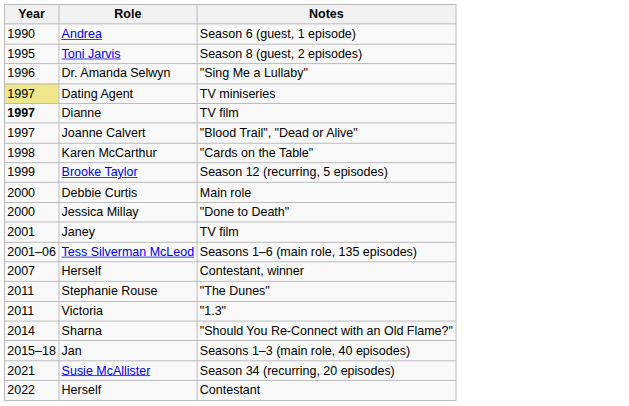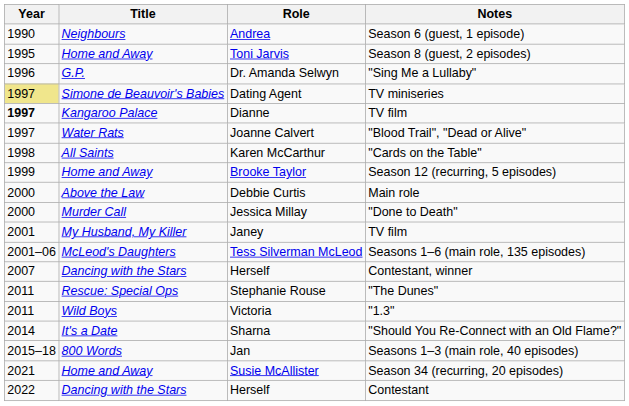 <table class="wikitable sortable">
 <tr>
 <th>Year</th>
+<th>Title</th>
 <th>Role</th>
 <th class="unsortable">Notes</th>
 </tr>
 <tr>
 <td>1990</td>
+<td><em><a href='#'>Neighbours</a></em></td>
 <td><a href='#'>Andrea</a></td>
 <td>Season 6 (guest, 1 episode)</td>
 </tr>
 <tr>
 <td>1995</td>
+<td><em><a href='#'>Home and Away</a></em></td>
 <td><a href='#'>Toni Jarvis</a></td>
 <td>Season 8 (guest, 2 episodes)</td>
 </tr>
 <tr>
 <td>1996</td>
+<td><em><a href='#'>G.P.</a></em></td>
 <td>Dr. Amanda Selwyn</td>
 <td>"Sing Me a Lullaby"</td>
 </tr>
 <tr>
 <td style="background: khaki;">1997</td>
+<td><em><a href='#'>Simone de Beauvoir's Babies</a></em></td>
 <td>Dating Agent</td>
 <td>TV miniseries</td>
 </tr>
 <tr>
 <td><strong>1997</strong></td>
+<td><em><a href='#'>Kangaroo Palace</a></em></td>
 <td>Dianne</td>
 <td>TV film</td>
 </tr>
 <tr>
 <td>1997</td>
+<td><em><a href='#'>Water Rats</a></em></td>
 <td>Joanne Calvert</td>
 <td>"Blood Trail", "Dead or Alive"</td>
 </tr>
 <tr>
 <td>1998</td>
+<td><em><a href='#'>All Saints</a></em></td>
 <td>Karen McCarthur</td>
 <td>"Cards on the Table"</td>
 </tr>
 <tr>
 <td>1999</td>
+<td><em><a href='#'>Home and Away</a></em></td>
 <td><a href='#'>Brooke Taylor</a></td>
 <td>Season 12 (recurring, 5 episodes)</td>
 </tr>
 <tr>
 <td>2000</td>
+<td><em><a href='#'>Above the Law</a></em></td>
 <td>Debbie Curtis</td>
 <td>Main role</td>
 </tr>
 <tr>
 <td>2000</td>
+<td><em><a href='#'>Murder Call</a></em></td>
 <td>Jessica Millay</td>
 <td>"Done to Death"</td>
 </tr>
 <tr>
 <td>2001</td>
+<td><em><a href='#'>My Husband, My Killer</a></em></td>
 <td>Janey</td>
 <td>TV film</td>
 </tr>
 <tr>
 <td>2001–06</td>
+<td><em><a href='#'>McLeod's Daughters</a></em></td>
 <td><a href='#'>Tess Silverman McLeod</a></td>
 <td>Seasons 1–6 (main role, 135 episodes)</td>
 </tr>
 <tr>
 <td>2007</td>
+<td><em><a href='#'>Dancing with the Stars</a></em></td>
 <td>Herself</td>
 <td>Contestant, winner</td>
 </tr>
 <tr>
 <td>2011</td>
+<td><em><a href='#'>Rescue: Special Ops</a></em></td>
 <td>Stephanie Rouse</td>
 <td>"The Dunes"</td>
 </tr>
 <tr>
 <td>2011</td>
+<td><em><a href='#'>Wild Boys</a></em></td>
 <td>Victoria</td>
 <td>"1.3"</td>
 </tr>
 <tr>
 <td>2014</td>
+<td><em><a href='#'>It's a Date</a></em></td>
 <td>Sharna</td>
 <td>"Should You Re-Connect with an Old Flame?"</td>
 </tr>
 <tr>
 <td>2015–18</td>
+<td><em><a href='#'>800 Words</a></em></td>
 <td>Jan</td>
 <td>Seasons 1–3 (main role, 40 episodes)</td>
 </tr>
 <tr>
 <td>2021</td>
+<td><em><a href='#'>Home and Away</a></em></td>
 <td><a href='#'>Susie McAllister</a></td>
 <td>Season 34 (recurring, 20 episodes)</td>
 </tr>
 <tr>
 <td>2022</td>
+<td><em><a href='#'>Dancing with the Stars</a></em></td>
 <td>Herself</td>
 <td>Contestant</td>
 </tr>
 </table>
